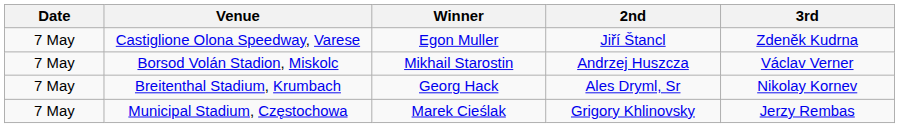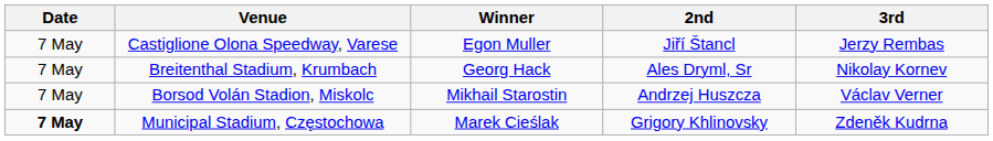 <table class="wikitable" style="text-align:center">
 <tr>
 <th width=100>Date</th>
 <th width=280>Venue</th>
 <th width=180>Winner</th>
 <th width=180>2nd</th>
 <th width=180>3rd</th>
 </tr>
 <tr>
 <td align=center>7 May</td>
 <td> <a href='#'>Castiglione Olona Speedway</a>, <a href='#'>Varese</a></td>
 <td> <a href='#'>Egon Muller</a></td>
 <td> <a href='#'>Jiří Štancl</a></td>
-<td> <a href='#'>Zdeněk Kudrna</a></td>
-</tr>
-<tr>
-<td align=center>7 May</td>
-<td> <a href='#'>Borsod Volán Stadion</a>, <a href='#'>Miskolc</a></td>
-<td> <a href='#'>Mikhail Starostin</a></td>
-<td> <a href='#'>Andrzej Huszcza</a></td>
-<td> <a href='#'>Václav Verner</a></td>
+<td> <a href='#'>Jerzy Rembas</a></td>
 </tr>
 <tr>
 <td align=center>7 May</td>
 <td> <a href='#'>Breitenthal Stadium</a>, <a href='#'>Krumbach</a></td>
 <td> <a href='#'>Georg Hack</a></td>
 <td> <a href='#'>Ales Dryml, Sr</a></td>
 <td> <a href='#'>Nikolay Kornev</a></td>
 </tr>
 <tr>
 <td align=center>7 May</td>
+<td> <a href='#'>Borsod Volán Stadion</a>, <a href='#'>Miskolc</a></td>
+<td> <a href='#'>Mikhail Starostin</a></td>
+<td> <a href='#'>Andrzej Huszcza</a></td>
+<td> <a href='#'>Václav Verner</a></td>
+</tr>
+<tr>
+<td align=center><strong>7 May</strong></td>
 <td> <a href='#'>Municipal Stadium</a>, <a href='#'>Częstochowa</a></td>
 <td> <a href='#'>Marek Cieślak</a></td>
 <td> <a href='#'>Grigory Khlinovsky</a></td>
-<td> <a href='#'>Jerzy Rembas</a></td>
+<td> <a href='#'>Zdeněk Kudrna</a></td>
 </tr>
 </table>
